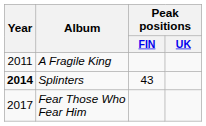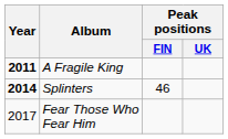 <table class="wikitable">
 <tr>
 <th align="center" rowspan="2" width="10">Year</th>
 <th align="center" rowspan="2" width="120">Album</th>
 <th align="center" colspan="2" width="20">Peak positions</th>
 </tr>
 <tr>
 <th scope="col" style="width:3em;font-size:90%;"><a href='#'>FIN</a><br></th>
 <th scope="col" style="width:3em;font-size:90%;"><a href='#'>UK</a><br></th>
 </tr>
 <tr>
-<td style="text-align:center;">2011</td>
+<td style="text-align:center;"><strong>2011</strong></td>
 <td><em>A Fragile King</em></td>
 <td style="text-align:center;"></td>
 <td style="text-align:center;"></td>
 </tr>
 <tr>
 <td style="text-align:center;"><strong>2014</strong></td>
 <td><em>Splinters</em></td>
-<td style="text-align:center;">43</td>
+<td style="text-align:center;">46</td>
 <td style="text-align:center;"></td>
 </tr>
 <tr>
 <td>2017</td>
 <td><em>Fear Those Who Fear Him</em></td>
 <td></td>
 <td></td>
 </tr>
 </table>
